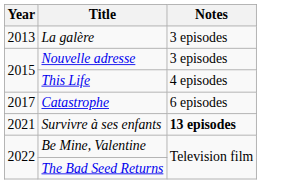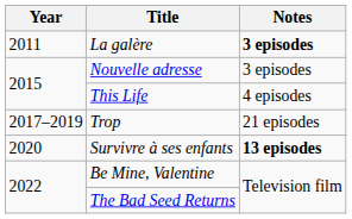 <table class="wikitable">
 <tr>
 <th>Year</th>
 <th>Title</th>
 <th>Notes</th>
 </tr>
 <tr>
-<td>2013</td>
+<td>2011</td>
 <td><em>La galère</em></td>
-<td>3 episodes</td>
+<td><strong>3 episodes</strong></td>
 </tr>
 <tr>
 <td rowspan=2>2015</td>
 <td><em><a href='#'>Nouvelle adresse</a></em></td>
 <td>3 episodes</td>
 </tr>
 <tr>
 <td><em><a href='#'>This Life</a></em></td>
 <td>4 episodes</td>
 </tr>
 <tr>
-<td>2017</td>
-<td><em><a href='#'>Catastrophe</a></em></td>
-<td>6 episodes</td>
+<td>2017–2019</td>
+<td><em>Trop</em></td>
+<td>21 episodes</td>
 </tr>
 <tr>
-<td>2021</td>
+<td>2020</td>
 <td><em>Survivre à ses enfants</em></td>
 <td><strong>13 episodes</strong></td>
 </tr>
 <tr>
 <td rowspan=2>2022</td>
 <td><em>Be Mine, Valentine</em></td>
 <td rowspan=2>Television film</td>
 </tr>
 <tr>
 <td><em><a href='#'>The Bad Seed Returns</a></em></td>
 </tr>
 </table>
